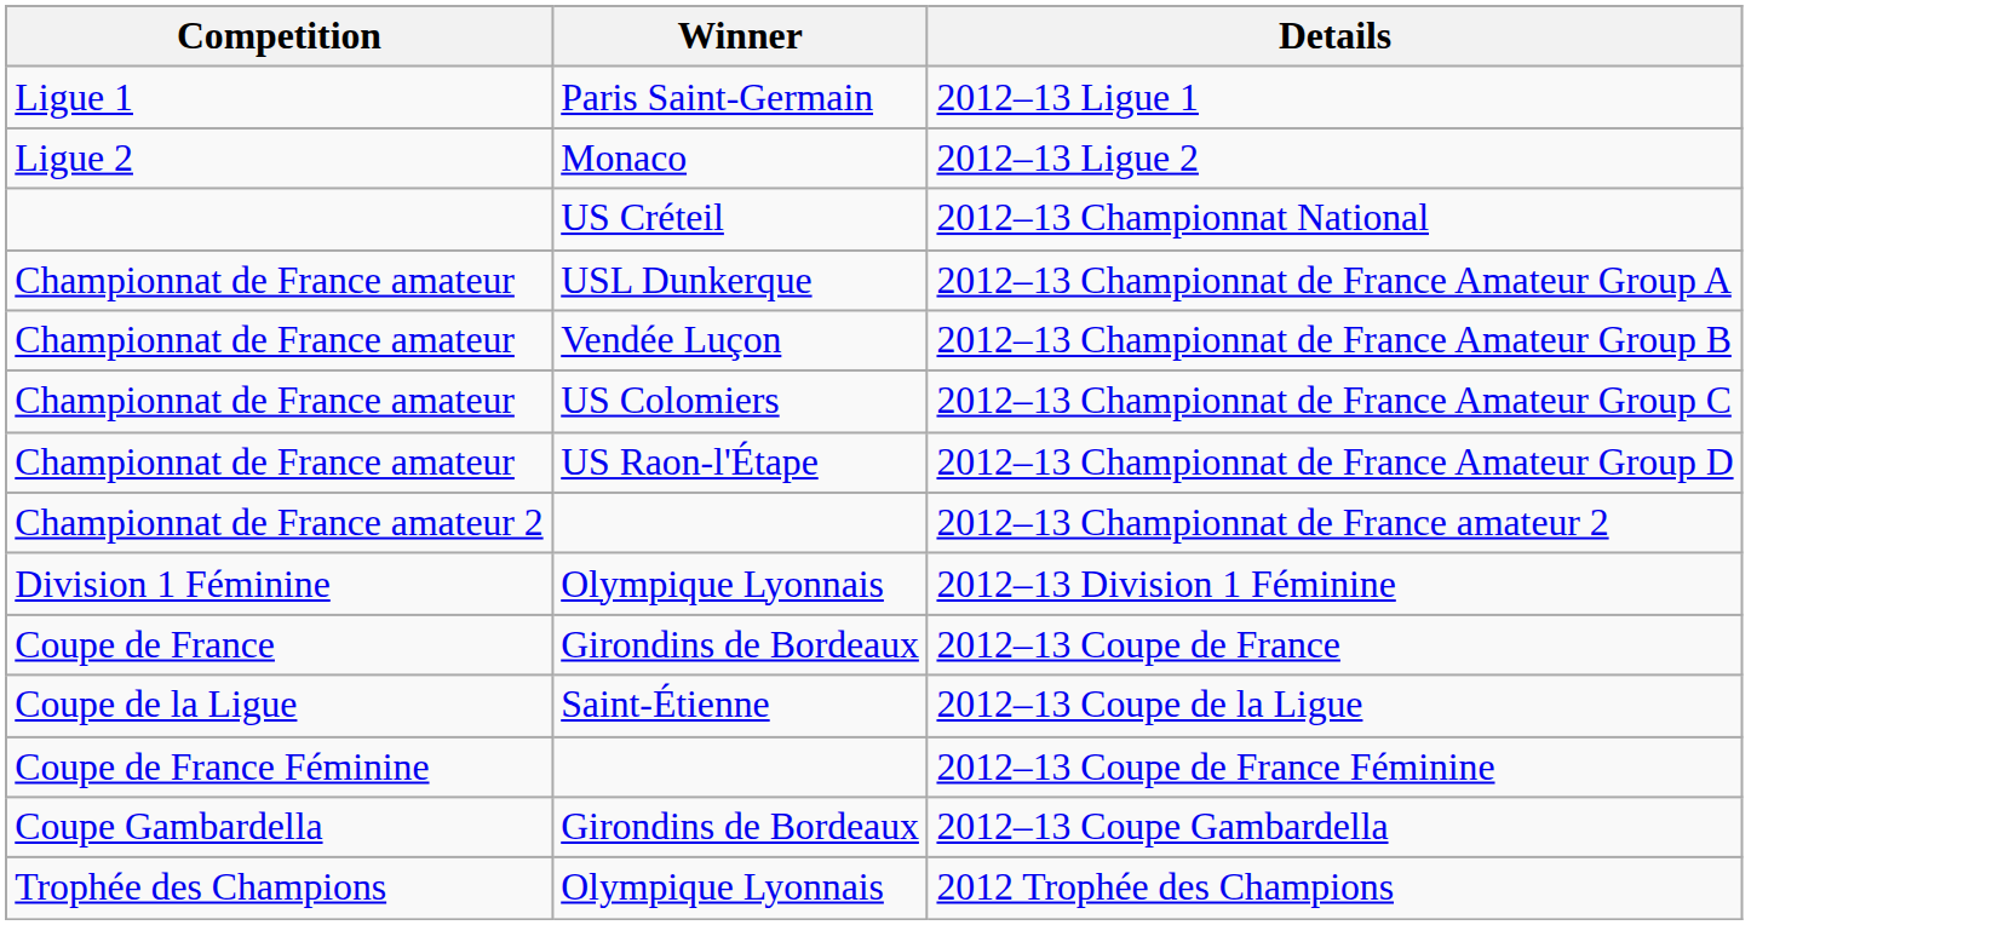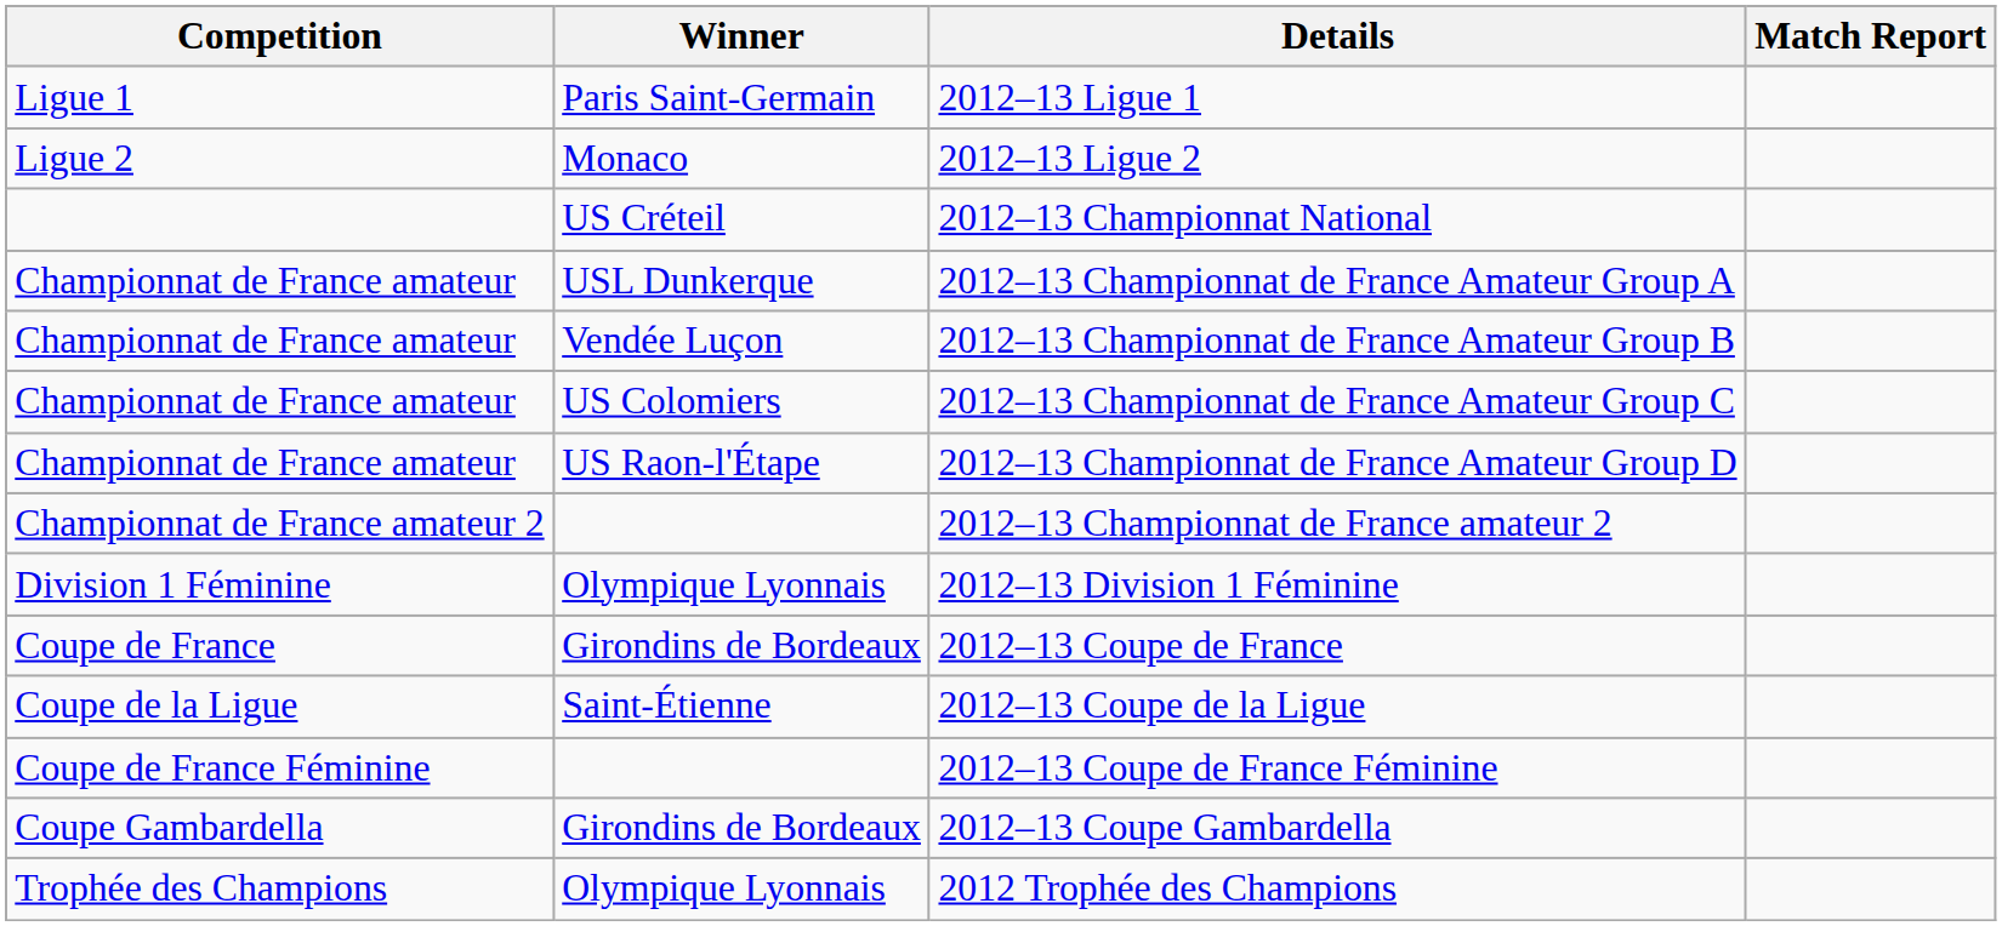 <table class="wikitable">
 <tr>
 <th>Competition</th>
 <th>Winner</th>
 <th>Details</th>
+<th>Match Report</th>
 </tr>
 <tr>
 <td><a href='#'>Ligue 1</a></td>
 <td><a href='#'>Paris Saint-Germain</a></td>
 <td><a href='#'>2012–13 Ligue 1</a></td>
+<td></td>
 </tr>
 <tr>
 <td><a href='#'>Ligue 2</a></td>
 <td><a href='#'>Monaco</a></td>
 <td><a href='#'>2012–13 Ligue 2</a></td>
+<td></td>
 </tr>
 <tr>
 <td></td>
 <td><a href='#'>US Créteil</a></td>
 <td><a href='#'>2012–13 Championnat National</a></td>
+<td></td>
 </tr>
 <tr>
 <td><a href='#'>Championnat de France amateur</a></td>
 <td><a href='#'>USL Dunkerque</a></td>
 <td><a href='#'>2012–13 Championnat de France Amateur Group A</a></td>
+<td></td>
 </tr>
 <tr>
 <td><a href='#'>Championnat de France amateur</a></td>
 <td><a href='#'>Vendée Luçon</a></td>
 <td><a href='#'>2012–13 Championnat de France Amateur Group B</a></td>
+<td></td>
 </tr>
 <tr>
 <td><a href='#'>Championnat de France amateur</a></td>
 <td><a href='#'>US Colomiers</a></td>
 <td><a href='#'>2012–13 Championnat de France Amateur Group C</a></td>
+<td></td>
 </tr>
 <tr>
 <td><a href='#'>Championnat de France amateur</a></td>
 <td><a href='#'>US Raon-l'Étape</a></td>
 <td><a href='#'>2012–13 Championnat de France Amateur Group D</a></td>
+<td></td>
 </tr>
 <tr>
 <td><a href='#'>Championnat de France amateur 2</a></td>
 <td></td>
 <td><a href='#'>2012–13 Championnat de France amateur 2</a></td>
+<td></td>
 </tr>
 <tr>
 <td><a href='#'>Division 1 Féminine</a></td>
 <td><a href='#'>Olympique Lyonnais</a></td>
 <td><a href='#'>2012–13 Division 1 Féminine</a></td>
+<td></td>
 </tr>
 <tr>
 <td><a href='#'>Coupe de France</a></td>
 <td><a href='#'>Girondins de Bordeaux</a></td>
 <td><a href='#'>2012–13 Coupe de France</a></td>
+<td></td>
 </tr>
 <tr>
 <td><a href='#'>Coupe de la Ligue</a></td>
 <td><a href='#'>Saint-Étienne</a></td>
 <td><a href='#'>2012–13 Coupe de la Ligue</a></td>
+<td></td>
 </tr>
 <tr>
 <td><a href='#'>Coupe de France Féminine</a></td>
 <td></td>
 <td><a href='#'>2012–13 Coupe de France Féminine</a></td>
+<td></td>
 </tr>
 <tr>
 <td><a href='#'>Coupe Gambardella</a></td>
 <td><a href='#'>Girondins de Bordeaux</a></td>
 <td><a href='#'>2012–13 Coupe Gambardella</a></td>
+<td></td>
 </tr>
 <tr>
 <td><a href='#'>Trophée des Champions</a></td>
 <td><a href='#'>Olympique Lyonnais</a></td>
 <td><a href='#'>2012 Trophée des Champions</a></td>
+<td></td>
 </tr>
 </table>
